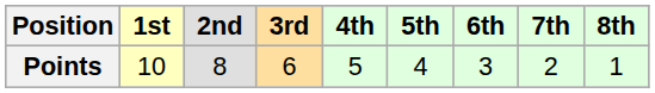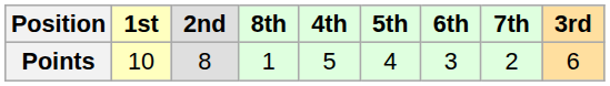 <table class="wikitable" style="font-size:85%; text-align:center">
 <tr>
 <th>Position</th>
 <td style="background:#ffffbf;"> <strong>1st</strong> </td>
 <td style="background:#dfdfdf;"> <strong>2nd</strong> </td>
-<td style="background:#ffdf9f;"> <strong>3rd</strong> </td>
+<td style="background:#dfffdf;"> <strong>8th</strong> </td>
 <td style="background:#dfffdf;"> <strong>4th</strong> </td>
 <td style="background:#dfffdf;"> <strong>5th</strong> </td>
 <td style="background:#dfffdf;"> <strong>6th</strong> </td>
 <td style="background:#dfffdf;"> <strong>7th</strong> </td>
-<td style="background:#dfffdf;"> <strong>8th</strong> </td>
+<td style="background:#ffdf9f;"> <strong>3rd</strong> </td>
 </tr>
 <tr>
 <th>Points</th>
 <td style="background:#ffffbf;">10</td>
 <td style="background:#dfdfdf;">8</td>
-<td style="background:#ffdf9f;">6</td>
+<td style="background:#dfffdf;">1</td>
 <td style="background:#dfffdf;">5</td>
 <td style="background:#dfffdf;">4</td>
 <td style="background:#dfffdf;">3</td>
 <td style="background:#dfffdf;">2</td>
-<td style="background:#dfffdf;">1</td>
+<td style="background:#ffdf9f;">6</td>
 </tr>
 </table>
